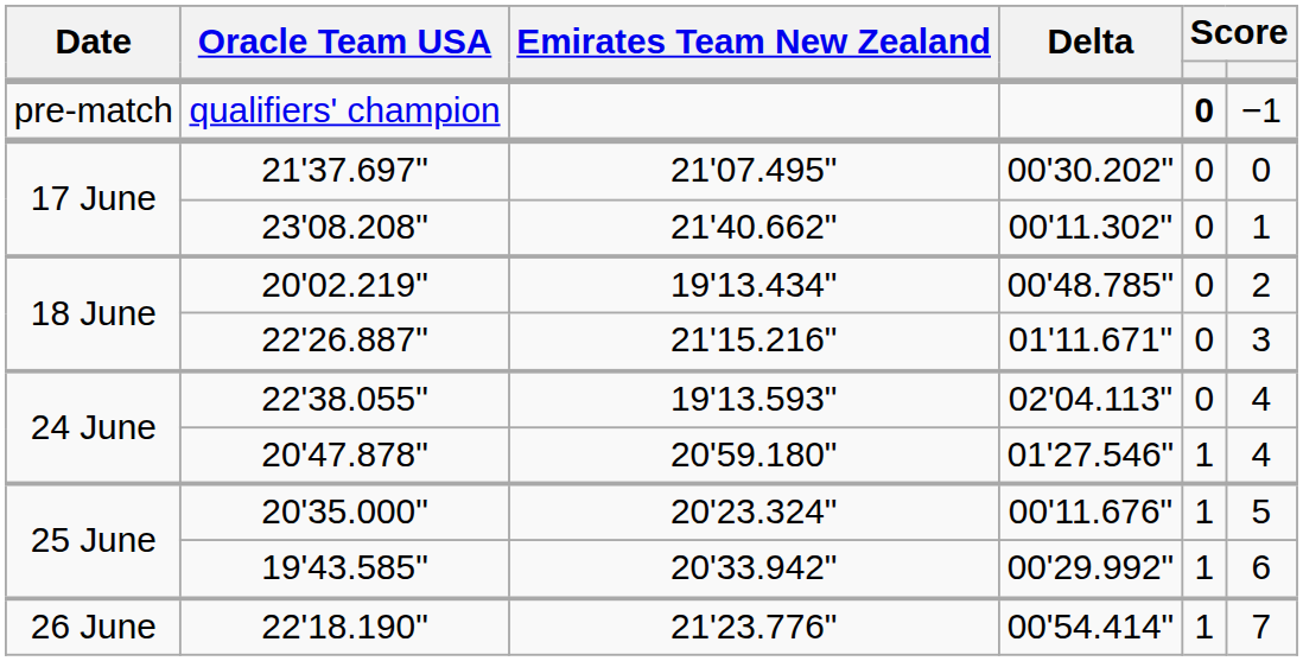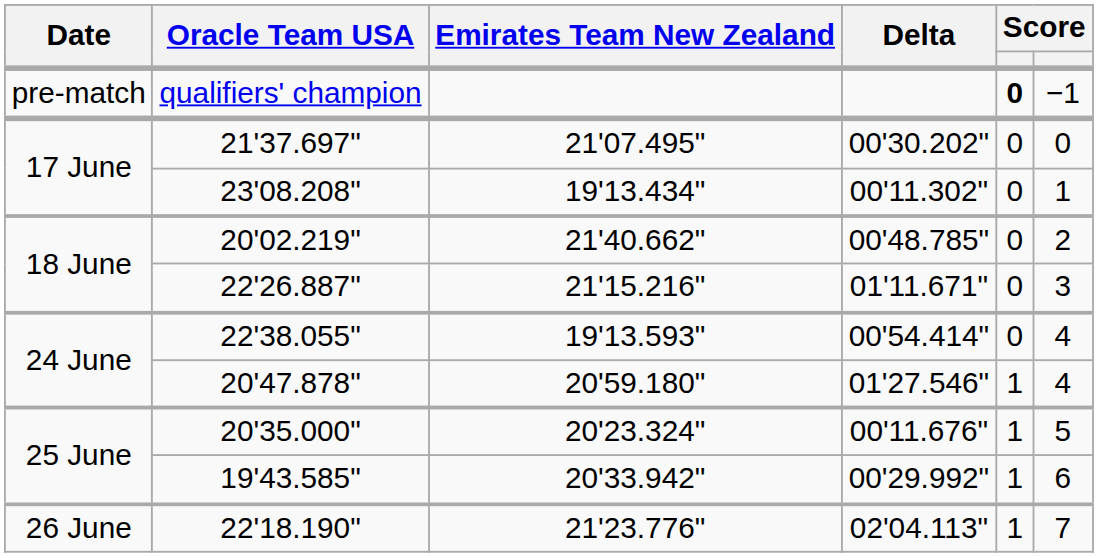 <table class=wikitable style=text-align:center>
 <tr>
 <th rowspan=2>Date</th>
 <th rowspan=2> <a href='#'>Oracle Team USA</a></th>
 <th rowspan=2> <a href='#'>Emirates Team New Zealand</a></th>
 <th rowspan=2>Delta</th>
 <th colspan=2>Score</th>
 </tr>
 <tr>
 <th></th>
 <th></th>
 </tr>
 <tr style="border-top:solid darkgray">
 <td>pre-match</td>
 <td><a href='#'>qualifiers' champion</a></td>
 <td></td>
 <td></td>
 <td><strong>0</strong></td>
 <td>−1</td>
 </tr>
 <tr style="border-top:solid darkgray">
 <td rowspan=2>17 June</td>
 <td>21'37.697"</td>
 <td>21'07.495"</td>
 <td>00'30.202"</td>
 <td>0</td>
 <td>0</td>
 </tr>
 <tr>
 <td>23'08.208"</td>
-<td>21'40.662"</td>
+<td>19'13.434"</td>
 <td>00'11.302"</td>
 <td>0</td>
 <td>1</td>
 </tr>
 <tr style="border-top:2px solid darkgray">
 <td rowspan=2>18 June</td>
 <td>20'02.219"</td>
-<td>19'13.434"</td>
+<td>21'40.662"</td>
 <td>00'48.785"</td>
 <td>0</td>
 <td>2</td>
 </tr>
 <tr>
 <td>22'26.887"</td>
 <td>21'15.216"</td>
 <td>01'11.671"</td>
 <td>0</td>
 <td>3</td>
 </tr>
 <tr style="border-top:2px solid darkgray">
 <td rowspan=2>24 June</td>
 <td>22'38.055"</td>
 <td>19'13.593"</td>
-<td>02'04.113"</td>
+<td>00'54.414"</td>
 <td>0</td>
 <td>4</td>
 </tr>
 <tr>
 <td>20'47.878"</td>
 <td>20'59.180"</td>
 <td>01'27.546"</td>
 <td>1</td>
 <td>4</td>
 </tr>
 <tr>
 </tr>
 <tr style="border-top:2px solid darkgray">
 <td rowspan=2>25 June</td>
 <td>20'35.000"</td>
 <td>20'23.324"</td>
 <td>00'11.676"</td>
 <td>1</td>
 <td>5</td>
 </tr>
 <tr>
 <td>19'43.585"</td>
 <td>20'33.942"</td>
 <td>00'29.992"</td>
 <td>1</td>
 <td>6</td>
 </tr>
 <tr style="border-top:2px solid darkgray">
 <td>26 June</td>
 <td>22'18.190"</td>
 <td>21'23.776"</td>
-<td>00'54.414"</td>
+<td>02'04.113"</td>
 <td>1</td>
 <td>7</td>
 </tr>
 </table>
